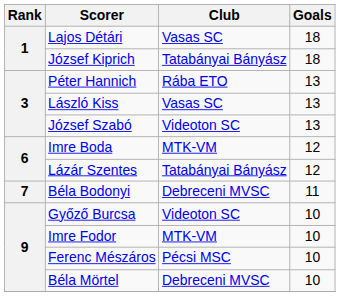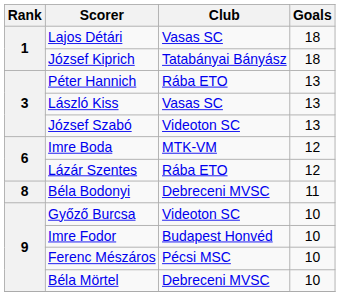 <table class="wikitable" style="text-align:center">
 <tr>
 <th>Rank</th>
 <th>Scorer</th>
 <th>Club</th>
 <th>Goals</th>
 </tr>
 <tr>
 <th rowspan="2">1</th>
 <td align=left> <a href='#'>Lajos Détári</a></td>
 <td align=left><a href='#'>Vasas SC</a></td>
 <td>18</td>
 </tr>
 <tr>
 <td align=left> <a href='#'>József Kiprich</a></td>
 <td align=left><a href='#'>Tatabányai Bányász</a></td>
 <td>18</td>
 </tr>
 <tr>
 <th rowspan="3">3</th>
 <td align=left> <a href='#'>Péter Hannich</a></td>
 <td align=left><a href='#'>Rába ETO</a></td>
 <td>13</td>
 </tr>
 <tr>
 <td align=left> <a href='#'>László Kiss</a></td>
 <td align=left><a href='#'>Vasas SC</a></td>
 <td>13</td>
 </tr>
 <tr>
 <td align=left> <a href='#'>József Szabó</a></td>
 <td align=left><a href='#'>Videoton SC</a></td>
 <td>13</td>
 </tr>
 <tr>
 <th rowspan="2">6</th>
 <td align=left> <a href='#'>Imre Boda</a></td>
 <td align=left><a href='#'>MTK-VM</a></td>
 <td>12</td>
 </tr>
 <tr>
 <td align=left> <a href='#'>Lázár Szentes</a></td>
-<td align=left><a href='#'>Tatabányai Bányász</a></td>
+<td align=left><a href='#'>Rába ETO</a></td>
 <td>12</td>
 </tr>
 <tr>
-<th rowspan="1">7</th>
+<th rowspan="1">8</th>
 <td align=left> <a href='#'>Béla Bodonyi</a></td>
 <td align=left><a href='#'>Debreceni MVSC</a></td>
 <td>11</td>
 </tr>
 <tr>
 <th rowspan="4">9</th>
 <td align=left> <a href='#'>Győző Burcsa</a></td>
 <td align=left><a href='#'>Videoton SC</a></td>
 <td>10</td>
 </tr>
 <tr>
 <td align=left> <a href='#'>Imre Fodor</a></td>
-<td align=left><a href='#'>MTK-VM</a></td>
+<td align=left><a href='#'>Budapest Honvéd</a></td>
 <td>10</td>
 </tr>
 <tr>
 <td align=left> <a href='#'>Ferenc Mészáros</a></td>
 <td align=left><a href='#'>Pécsi MSC</a></td>
 <td>10</td>
 </tr>
 <tr>
 <td align=left> <a href='#'>Béla Mörtel</a></td>
 <td align=left><a href='#'>Debreceni MVSC</a></td>
 <td>10</td>
 </tr>
 <tr>
 </tr>
 </table>
